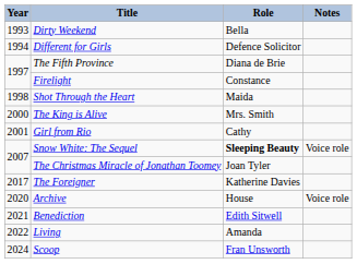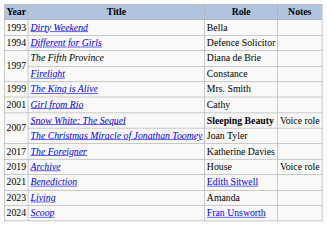 <table class="wikitable" background: #f9f9f9;>
 <tr align="center">
 <th style="background:#B0C4DE;">Year</th>
 <th style="background:#B0C4DE;">Title</th>
 <th style="background:#B0C4DE;">Role</th>
 <th style="background:#B0C4DE;">Notes</th>
 </tr>
 <tr>
 <td>1993</td>
 <td><em><a href='#'>Dirty Weekend</a></em></td>
 <td>Bella</td>
 <td></td>
 </tr>
 <tr>
 <td>1994</td>
 <td><em><a href='#'>Different for Girls</a></em></td>
 <td>Defence Solicitor</td>
 <td></td>
 </tr>
 <tr>
 <td rowspan=2>1997</td>
 <td><em>The Fifth Province</em></td>
 <td>Diana de Brie</td>
 <td></td>
 </tr>
 <tr>
 <td><em><a href='#'>Firelight</a></em></td>
 <td>Constance</td>
 <td></td>
 </tr>
 <tr>
-<td>1998</td>
-<td><em><a href='#'>Shot Through the Heart</a></em></td>
-<td>Maida</td>
-<td></td>
-</tr>
-<tr>
-<td>2000</td>
+<td>1999</td>
 <td><em><a href='#'>The King is Alive</a></em></td>
 <td>Mrs. Smith</td>
 <td></td>
 </tr>
 <tr>
 <td>2001</td>
 <td><em><a href='#'>Girl from Rio</a></em></td>
 <td>Cathy</td>
 <td></td>
 </tr>
 <tr>
 <td rowspan=2>2007</td>
 <td><em><a href='#'>Snow White: The Sequel</a></em></td>
 <td><strong>Sleeping Beauty</strong></td>
 <td>Voice role</td>
 </tr>
 <tr>
 <td><em><a href='#'>The Christmas Miracle of Jonathan Toomey</a></em></td>
 <td>Joan Tyler</td>
 <td></td>
 </tr>
 <tr>
 <td>2017</td>
 <td><em><a href='#'>The Foreigner</a></em></td>
 <td>Katherine Davies</td>
 <td></td>
 </tr>
 <tr>
-<td>2020</td>
+<td>2019</td>
 <td><em><a href='#'>Archive</a></em></td>
 <td>House</td>
 <td>Voice role</td>
 </tr>
 <tr>
 <td>2021</td>
 <td><em><a href='#'>Benediction</a></em></td>
 <td><a href='#'>Edith Sitwell</a></td>
 <td></td>
 </tr>
 <tr>
-<td>2022</td>
+<td>2023</td>
 <td><em><a href='#'>Living</a></em></td>
 <td>Amanda</td>
 <td></td>
 </tr>
 <tr>
 <td>2024</td>
 <td><em><a href='#'>Scoop</a></em></td>
 <td><a href='#'>Fran Unsworth</a></td>
 <td></td>
 </tr>
 </table>
